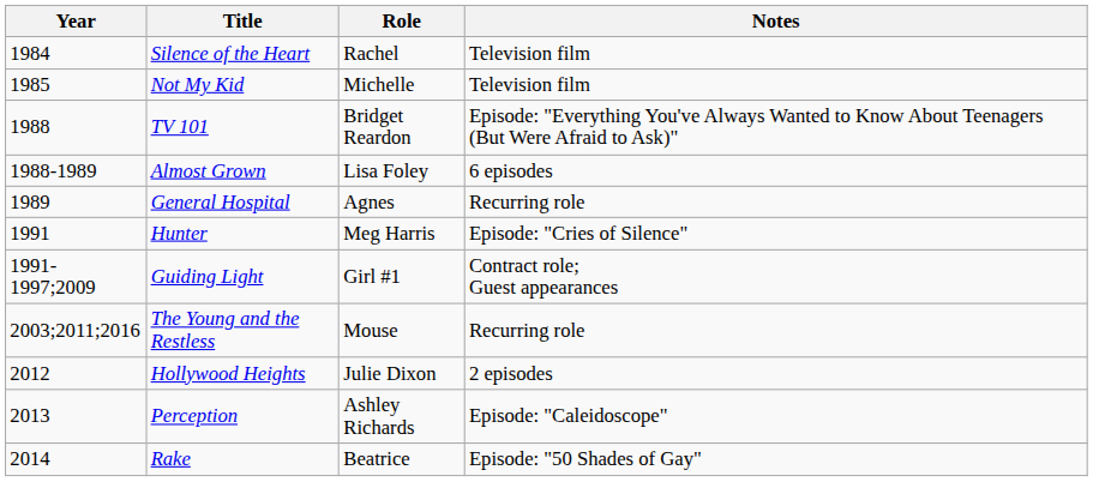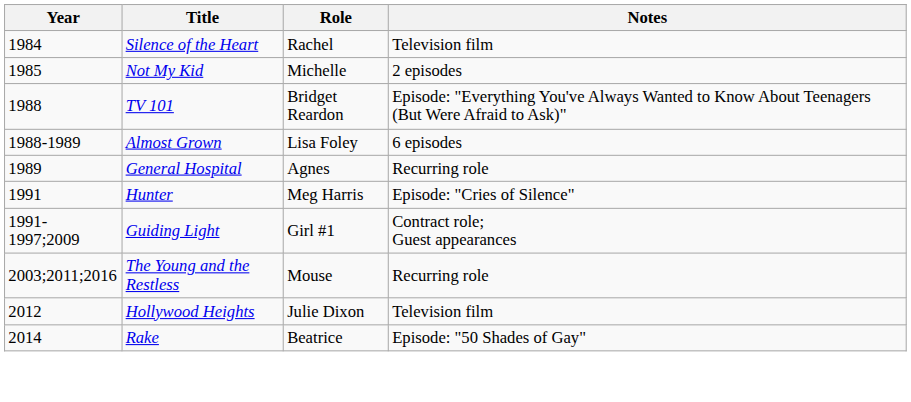 <table class="wikitable">
 <tr>
 <th>Year</th>
 <th>Title</th>
 <th>Role</th>
 <th>Notes</th>
 </tr>
 <tr>
 <td>1984</td>
 <td><em><a href='#'>Silence of the Heart</a></em></td>
 <td>Rachel</td>
 <td>Television film</td>
 </tr>
 <tr>
 <td>1985</td>
 <td><em><a href='#'>Not My Kid</a></em></td>
 <td>Michelle</td>
-<td>Television film</td>
+<td>2 episodes</td>
 </tr>
 <tr>
 <td>1988</td>
 <td><em><a href='#'>TV 101</a></em></td>
 <td>Bridget Reardon</td>
 <td>Episode: "Everything You've Always Wanted to Know About Teenagers (But Were Afraid to Ask)"</td>
 </tr>
 <tr>
 <td>1988-1989</td>
 <td><em><a href='#'>Almost Grown</a></em></td>
 <td>Lisa Foley</td>
 <td>6 episodes</td>
 </tr>
 <tr>
 <td>1989</td>
 <td><em><a href='#'>General Hospital</a></em></td>
 <td>Agnes</td>
 <td>Recurring role</td>
 </tr>
 <tr>
 <td>1991</td>
 <td><em><a href='#'>Hunter</a></em></td>
 <td>Meg Harris</td>
 <td>Episode: "Cries of Silence"</td>
 </tr>
 <tr>
 <td>1991-1997;2009</td>
 <td><em><a href='#'>Guiding Light</a></em></td>
 <td>Girl #1</td>
 <td>Contract role;<br>Guest appearances</td>
 </tr>
 <tr>
 <td>2003;2011;2016</td>
 <td><em><a href='#'>The Young and the Restless</a></em></td>
 <td>Mouse</td>
 <td>Recurring role</td>
 </tr>
 <tr>
 <td>2012</td>
 <td><em><a href='#'>Hollywood Heights</a></em></td>
 <td>Julie Dixon</td>
-<td>2 episodes</td>
-</tr>
-<tr>
-<td>2013</td>
-<td><em><a href='#'>Perception</a></em></td>
-<td>Ashley Richards</td>
-<td>Episode: "Caleidoscope"</td>
+<td>Television film</td>
 </tr>
 <tr>
 <td>2014</td>
 <td><em><a href='#'>Rake</a></em></td>
 <td>Beatrice</td>
 <td>Episode: "50 Shades of Gay"</td>
 </tr>
 </table>
